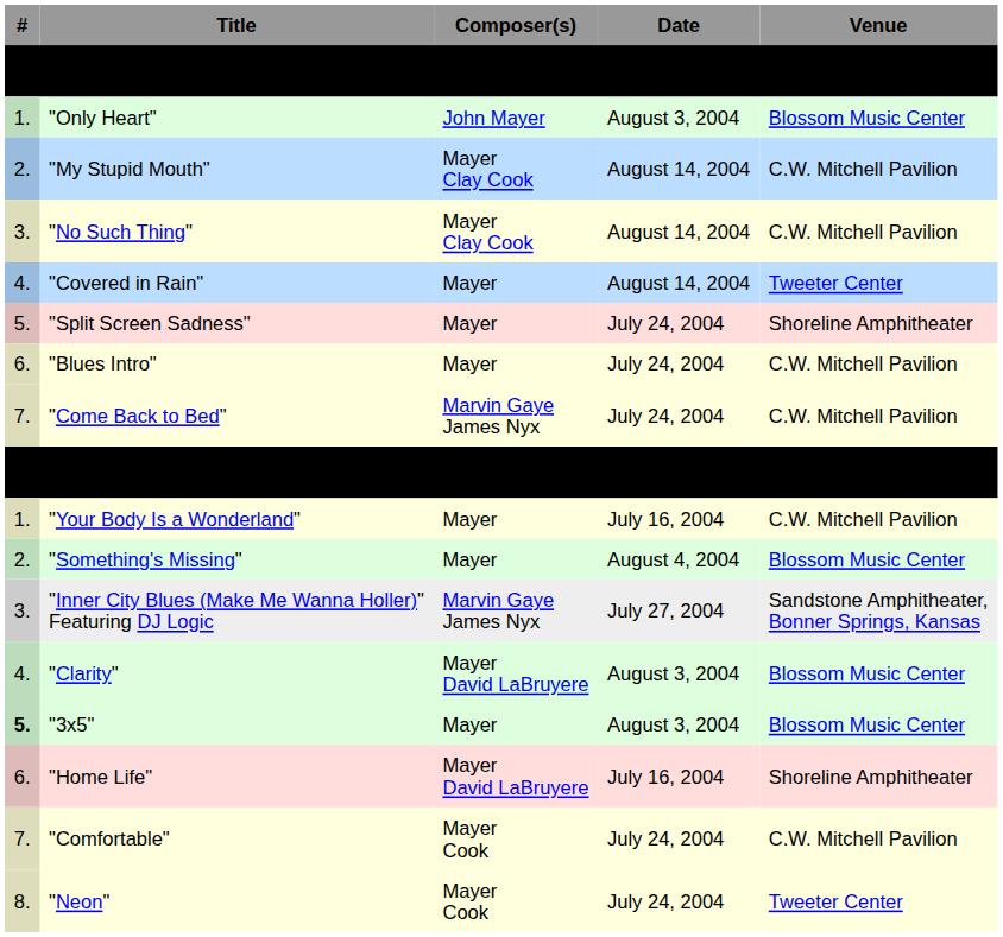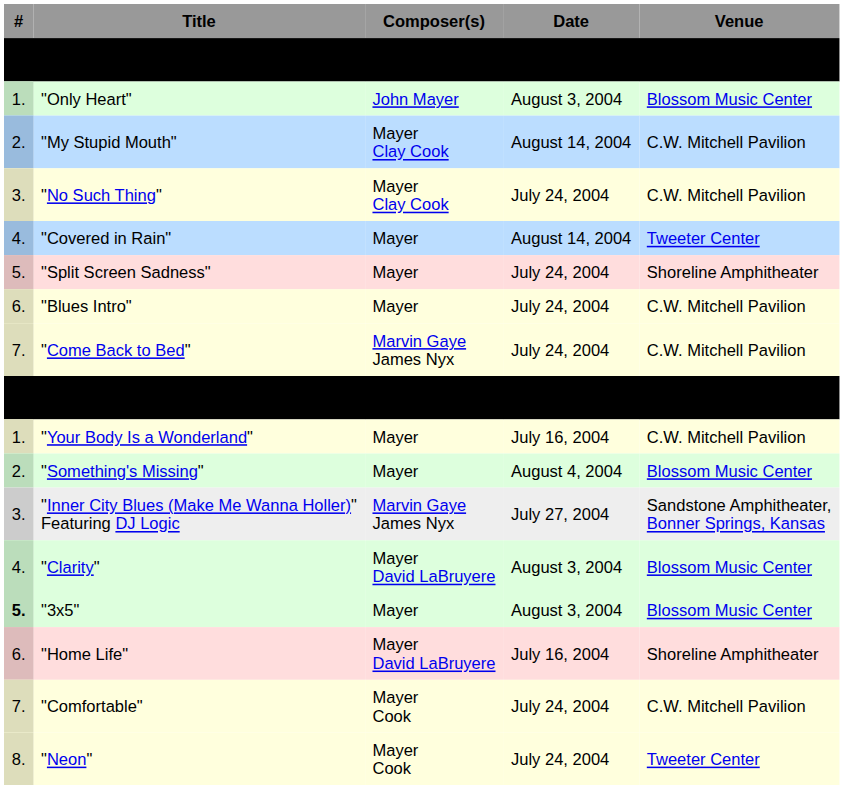 <table cellspacing=0 cellpadding=5 height=20 align="none">
 <tr align="center" valign="middle" style="font-size: 8pt;" bgcolor=#999999>
 <td><strong>#</strong></td>
 <td><strong>Title</strong></td>
 <td><strong>Composer(s)</strong></td>
 <td><strong>Date</strong></td>
 <td><strong>Venue</strong></td>
 </tr>
 <tr align=center bgcolor=black>
 <td colspan=5><span><strong><em>Disc one</em></strong></span></td>
 </tr>
 <tr align="left" valign="middle" style="font-size: 8pt;" bgcolor="#ddffdd">
 <td bgcolor="#bbddbb" align="center">1.</td>
 <td>"Only Heart"</td>
 <td><a href='#'>John Mayer</a></td>
 <td>August 3, 2004</td>
 <td><a href='#'>Blossom Music Center</a></td>
 </tr>
 <tr align="left" valign="middle" style="font-size: 8pt;" bgcolor="#bbddff">
 <td bgcolor="#99bbdd" align="center">2.</td>
 <td>"My Stupid Mouth"</td>
 <td>Mayer<br><a href='#'>Clay Cook</a></td>
 <td>August 14, 2004</td>
 <td>C.W. Mitchell Pavilion </td>
 </tr>
 <tr align="left" valign="middle" style="font-size: 8pt;" bgcolor="#ffffdd">
 <td bgcolor="#ddddbb" align="center">3.</td>
 <td>"<a href='#'>No Such Thing</a>"</td>
 <td>Mayer<br><a href='#'>Clay Cook</a></td>
-<td>August 14, 2004</td>
+<td>July 24, 2004</td>
 <td>C.W. Mitchell Pavilion </td>
 </tr>
 <tr align="left" valign="middle" style="font-size: 8pt;" bgcolor="#bbddff">
 <td bgcolor="#99bbdd" align="center">4.</td>
 <td>"Covered in Rain"</td>
 <td>Mayer</td>
 <td>August 14, 2004</td>
 <td><a href='#'>Tweeter Center</a></td>
 </tr>
 <tr align="left" valign="middle" style="font-size: 8pt;" bgcolor="#ffdddd">
 <td bgcolor="#ddbbbb" align="center">5.</td>
 <td>"Split Screen Sadness"</td>
 <td>Mayer</td>
 <td>July 24, 2004</td>
 <td>Shoreline Amphitheater </td>
 </tr>
 <tr align="left" valign="middle" style="font-size: 8pt;" bgcolor="#ffffdd">
 <td bgcolor="#ddddbb" align="center">6.</td>
 <td>"Blues Intro"</td>
 <td>Mayer</td>
 <td>July 24, 2004</td>
 <td>C.W. Mitchell Pavilion</td>
 </tr>
 <tr align="left" valign="middle" style="font-size: 8pt;" bgcolor="#ffffdd">
 <td bgcolor="#ddddbb" align="center">7.</td>
 <td>"<a href='#'>Come Back to Bed</a>"</td>
 <td><a href='#'>Marvin Gaye</a><br>James Nyx</td>
 <td>July 24, 2004</td>
 <td>C.W. Mitchell Pavilion </td>
 </tr>
 <tr align=center bgcolor=black>
 <td colspan=5><span><strong><em>Disc two</em></strong></span></td>
 </tr>
 <tr align="left" valign="middle" style="font-size: 8pt;" bgcolor="#ffffdd">
 <td bgcolor="#ddddbb" align="center">1.</td>
 <td>"<a href='#'>Your Body Is a Wonderland</a>"</td>
 <td>Mayer</td>
 <td>July 16, 2004</td>
 <td>C.W. Mitchell Pavilion </td>
 </tr>
 <tr align="left" valign="middle" style="font-size: 8pt;" bgcolor="#ddffdd">
 <td bgcolor="#bbddbb" align="center">2.</td>
 <td>"<a href='#'>Something's Missing</a>"</td>
 <td>Mayer</td>
 <td>August 4, 2004</td>
 <td><a href='#'>Blossom Music Center</a></td>
 </tr>
 <tr align="left" valign="middle" style="font-size: 8pt;" bgcolor="#eeeeee">
 <td bgcolor="#cccccc" align="center">3.</td>
 <td>"<a href='#'>Inner City Blues (Make Me Wanna Holler)</a>" <br>Featuring <a href='#'>DJ Logic</a></td>
 <td><a href='#'>Marvin Gaye</a><br>James Nyx</td>
 <td>July 27, 2004</td>
 <td>Sandstone Amphitheater,<br><a href='#'>Bonner Springs, Kansas</a></td>
 </tr>
 <tr align="left" valign="middle" style="font-size: 8pt;" bgcolor="#ddffdd">
 <td bgcolor="#bbddbb" align="center">4.</td>
 <td>"<a href='#'>Clarity</a>"</td>
 <td>Mayer<br><a href='#'>David LaBruyere</a></td>
 <td>August 3, 2004</td>
 <td><a href='#'>Blossom Music Center</a></td>
 </tr>
 <tr align="left" valign="middle" style="font-size: 8pt;" bgcolor="#ddffdd">
 <td bgcolor="#bbddbb" align="center"><strong>5.</strong></td>
 <td>"3x5"</td>
 <td>Mayer</td>
 <td>August 3, 2004</td>
 <td><a href='#'>Blossom Music Center</a></td>
 </tr>
 <tr align="left" valign="middle" style="font-size: 8pt;" bgcolor="#ffdddd">
 <td bgcolor="#ddbbbb" align="center">6.</td>
 <td>"Home Life"</td>
 <td>Mayer<br><a href='#'>David LaBruyere</a></td>
 <td>July 16, 2004</td>
 <td>Shoreline Amphitheater </td>
 </tr>
 <tr align="left" valign="middle" style="font-size: 8pt;" bgcolor="#ffffdd">
 <td bgcolor="#ddddbb" align="center">7.</td>
 <td>"Comfortable"</td>
 <td>Mayer<br>Cook</td>
 <td>July 24, 2004</td>
 <td>C.W. Mitchell Pavilion </td>
 </tr>
 <tr align="left" valign="middle" style="font-size: 8pt;" bgcolor="#ffffdd">
 <td bgcolor="#ddddbb" align="center">8.</td>
 <td>"<a href='#'>Neon</a>"</td>
 <td>Mayer<br>Cook</td>
 <td>July 24, 2004</td>
 <td><a href='#'>Tweeter Center</a></td>
 </tr>
 </table>
